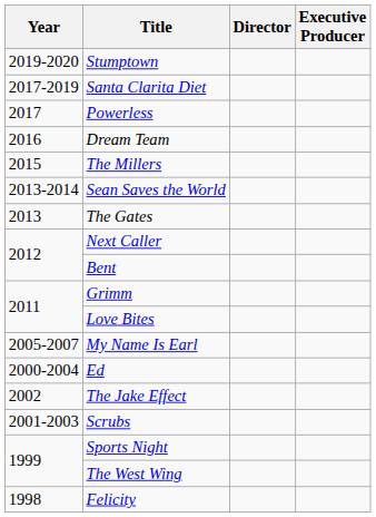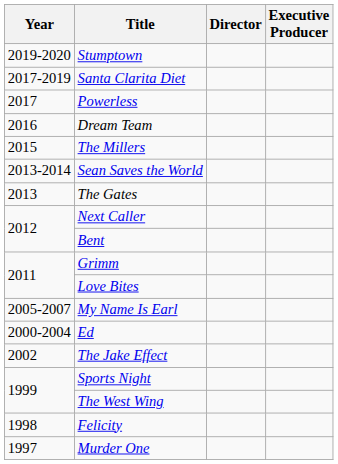 <table class="wikitable">
 <tr>
 <th>Year</th>
 <th>Title</th>
 <th>Director</th>
 <th>Executive<br>Producer</th>
 </tr>
 <tr>
 <td>2019-2020</td>
 <td><em><a href='#'>Stumptown</a></em></td>
 <td></td>
 <td></td>
 </tr>
 <tr>
 <td>2017-2019</td>
 <td><em><a href='#'>Santa Clarita Diet</a></em></td>
 <td></td>
 <td></td>
 </tr>
 <tr>
 <td>2017</td>
 <td><em><a href='#'>Powerless</a></em></td>
 <td></td>
 <td></td>
 </tr>
 <tr>
 <td>2016</td>
 <td><em>Dream Team</em></td>
 <td></td>
 <td></td>
 </tr>
 <tr>
 <td>2015</td>
 <td><em><a href='#'>The Millers</a></em></td>
 <td></td>
 <td></td>
 </tr>
 <tr>
 <td>2013-2014</td>
 <td><em><a href='#'>Sean Saves the World</a></em></td>
 <td></td>
 <td></td>
 </tr>
 <tr>
 <td>2013</td>
 <td><em>The Gates</em></td>
 <td></td>
 <td></td>
 </tr>
 <tr>
 <td rowspan=2>2012</td>
 <td><em><a href='#'>Next Caller</a></em></td>
 <td></td>
 <td></td>
 </tr>
 <tr>
 <td><em><a href='#'>Bent</a></em></td>
 <td></td>
 <td></td>
 </tr>
 <tr>
 <td rowspan=2>2011</td>
 <td><em><a href='#'>Grimm</a></em></td>
 <td></td>
 <td></td>
 </tr>
 <tr>
 <td><em><a href='#'>Love Bites</a></em></td>
 <td></td>
 <td></td>
 </tr>
 <tr>
 <td>2005-2007</td>
 <td><em><a href='#'>My Name Is Earl</a></em></td>
 <td></td>
 <td></td>
 </tr>
 <tr>
 <td>2000-2004</td>
 <td><em><a href='#'>Ed</a></em></td>
 <td></td>
 <td></td>
 </tr>
 <tr>
 <td>2002</td>
 <td><em><a href='#'>The Jake Effect</a></em></td>
 <td></td>
 <td></td>
 </tr>
 <tr>
-<td>2001-2003</td>
-<td><em><a href='#'>Scrubs</a></em></td>
-<td></td>
-<td></td>
-</tr>
-<tr>
 <td rowspan=2>1999</td>
 <td><em><a href='#'>Sports Night</a></em></td>
 <td></td>
 <td></td>
 </tr>
 <tr>
 <td><em><a href='#'>The West Wing</a></em></td>
 <td></td>
 <td></td>
 </tr>
 <tr>
 <td>1998</td>
 <td><em><a href='#'>Felicity</a></em></td>
 <td></td>
 <td></td>
 </tr>
+<tr>
+<td>1997</td>
+<td><em><a href='#'>Murder One</a></em></td>
+<td></td>
+<td></td>
+</tr>
 </table>
